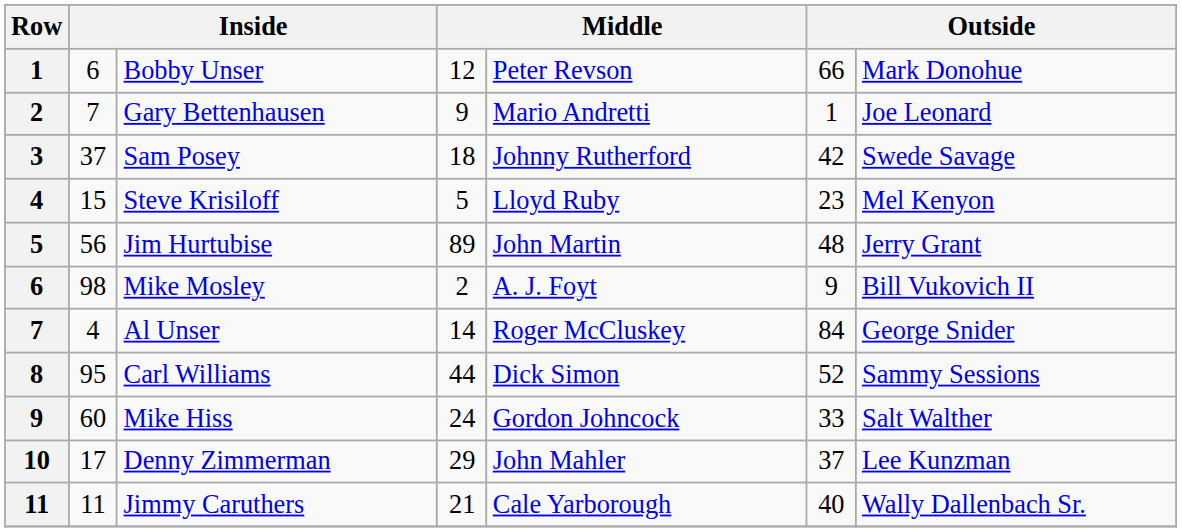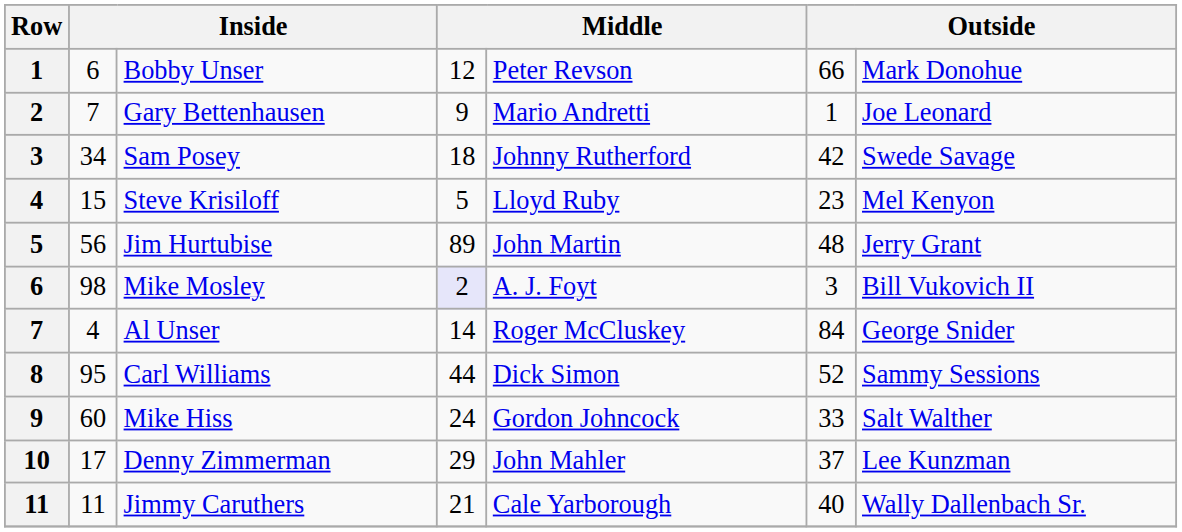 <table class="wikitable" style="font-size: 90%;">
 <tr>
 <th>Row</th>
 <th colspan=2 width="195">Inside</th>
 <th colspan=2 width="195">Middle</th>
 <th colspan=2 width="195">Outside</th>
 </tr>
 <tr>
 <th>1</th>
 <td align="center" width="20">6</td>
 <td> <a href='#'>Bobby Unser</a> </td>
 <td align="center" width="20">12</td>
 <td> <a href='#'>Peter Revson</a></td>
 <td align="center" width="20">66</td>
 <td> <a href='#'>Mark Donohue</a></td>
 </tr>
 <tr>
 <th>2</th>
 <td align="center" width="20">7</td>
 <td> <a href='#'>Gary Bettenhausen</a></td>
 <td align="center" width="20">9</td>
 <td> <a href='#'>Mario Andretti</a> </td>
 <td align="center" width="20">1</td>
 <td> <a href='#'>Joe Leonard</a></td>
 </tr>
 <tr>
 <th>3</th>
-<td align="center" width="20">37</td>
+<td align="center" width="20">34</td>
 <td> <a href='#'>Sam Posey</a> </td>
 <td align="center" width="20">18</td>
 <td> <a href='#'>Johnny Rutherford</a></td>
 <td align="center" width="20">42</td>
 <td> <a href='#'>Swede Savage</a> </td>
 </tr>
 <tr>
 <th>4</th>
 <td align="center" width="20">15</td>
 <td> <a href='#'>Steve Krisiloff</a></td>
 <td align="center" width="20">5</td>
 <td> <a href='#'>Lloyd Ruby</a></td>
 <td align="center" width="20">23</td>
 <td> <a href='#'>Mel Kenyon</a></td>
 </tr>
 <tr>
 <th>5</th>
 <td align="center" width="20">56</td>
 <td> <a href='#'>Jim Hurtubise</a></td>
 <td align="center" width="20">89</td>
 <td> <a href='#'>John Martin</a> </td>
 <td align="center" width="20">48</td>
 <td> <a href='#'>Jerry Grant</a></td>
 </tr>
 <tr>
 <th>6</th>
 <td align="center" width="20">98</td>
 <td> <a href='#'>Mike Mosley</a></td>
-<td align="center" width="20">2</td>
+<td align="center" width="20" style="background: lavender;">2</td>
 <td> <a href='#'>A. J. Foyt</a> </td>
-<td align="center" width="20">9</td>
+<td align="center" width="20">3</td>
 <td> <a href='#'>Bill Vukovich II</a></td>
 </tr>
 <tr>
 <th>7</th>
 <td align="center" width="20">4</td>
 <td> <a href='#'>Al Unser</a> </td>
 <td align="center" width="20">14</td>
 <td> <a href='#'>Roger McCluskey</a></td>
 <td align="center" width="20">84</td>
 <td> <a href='#'>George Snider</a></td>
 </tr>
 <tr>
 <th>8</th>
 <td align="center" width="20">95</td>
 <td> <a href='#'>Carl Williams</a></td>
 <td align="center" width="20">44</td>
 <td> <a href='#'>Dick Simon</a></td>
 <td align="center" width="20">52</td>
 <td> <a href='#'>Sammy Sessions</a></td>
 </tr>
 <tr>
 <th>9</th>
 <td align="center" width="20">60</td>
 <td> <a href='#'>Mike Hiss</a> </td>
 <td align="center" width="20">24</td>
 <td> <a href='#'>Gordon Johncock</a></td>
 <td align="center" width="20">33</td>
 <td> <a href='#'>Salt Walther</a> </td>
 </tr>
 <tr>
 <th>10</th>
 <td align="center" width="20">17</td>
 <td> <a href='#'>Denny Zimmerman</a></td>
 <td align="center" width="20">29</td>
 <td> <a href='#'>John Mahler</a> </td>
 <td align="center" width="20">37</td>
 <td> <a href='#'>Lee Kunzman</a> </td>
 </tr>
 <tr>
 <th>11</th>
 <td align="center" width="20">11</td>
 <td> <a href='#'>Jimmy Caruthers</a> </td>
 <td align="center" width="20">21</td>
 <td> <a href='#'>Cale Yarborough</a></td>
 <td align="center" width="20">40</td>
 <td> <a href='#'>Wally Dallenbach Sr.</a></td>
 </tr>
 <tr>
 </tr>
 </table>
